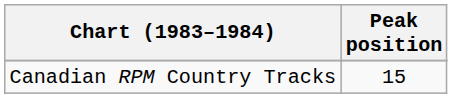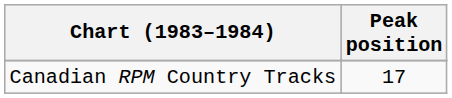 <table class="wikitable sortable">
 <tr>
 <th align="left">Chart (1983–1984)</th>
 <th align="center">Peak<br>position</th>
 </tr>
 <tr>
 </tr>
 <tr>
 <td align="left">Canadian <em>RPM</em> Country Tracks</td>
-<td align="center">15</td>
+<td align="center">17</td>
 </tr>
 </table>
